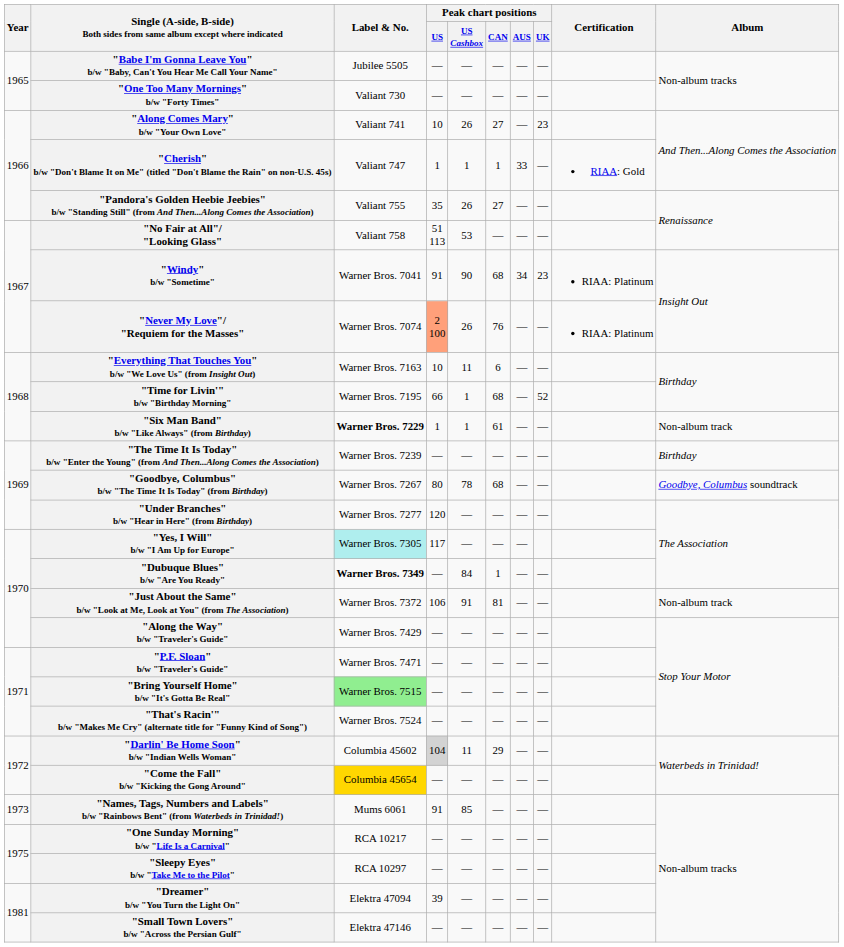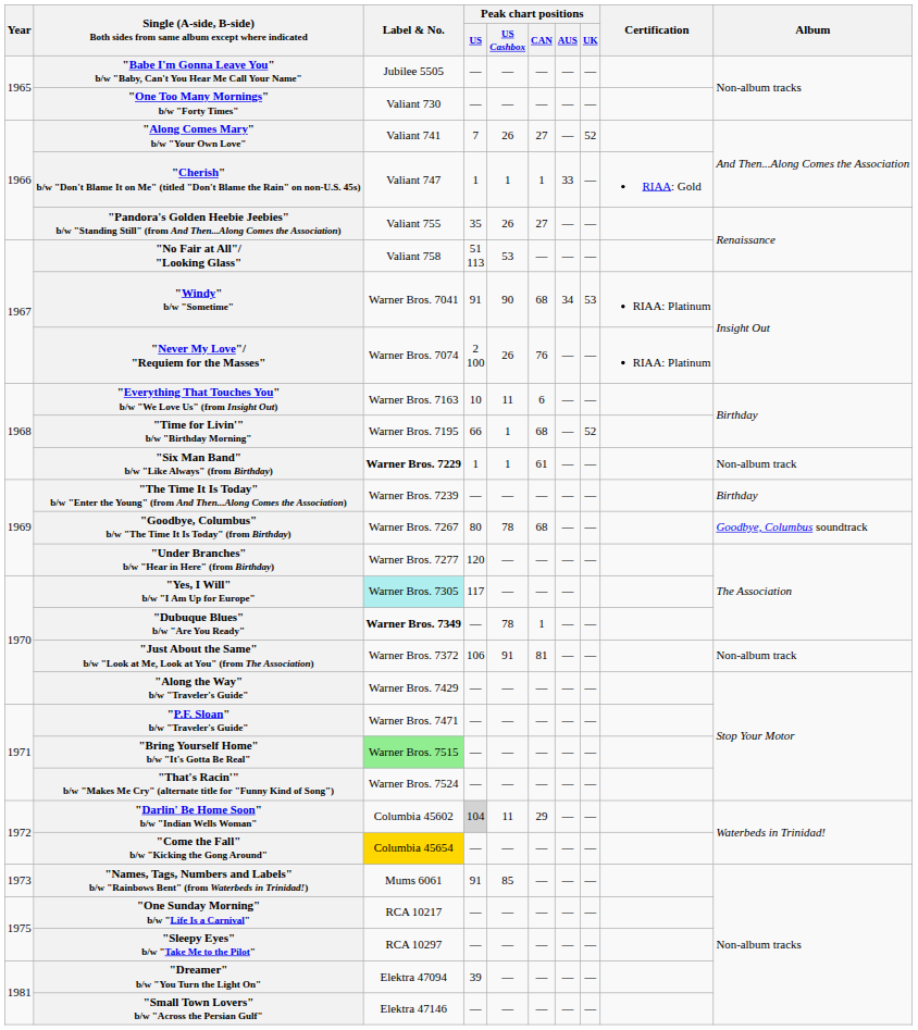 <table class="wikitable plainrowheaders" style="text-align:center">
 <tr>
 <th scope="col" rowspan="2">Year</th>
 <th scope="col" rowspan="2">Single (A-side, B-side)<br><small>Both sides from same album except where indicated</small></th>
 <th scope="col" rowspan="2">Label & No.</th>
 <th scope="col" colspan="5">Peak chart positions</th>
 <th scope="col" rowspan="2">Certification</th>
 <th scope="col" rowspan="2">Album</th>
 </tr>
 <tr>
 <th scope="col"><small><a href='#'>US</a></small></th>
 <th scope="col"><small><a href='#'>US<br><em>Cashbox</em></a></small></th>
 <th scope="col"><small><a href='#'>CAN</a></small></th>
 <th scope="col"><small><a href='#'>AUS</a></small></th>
 <th scope="col"><small><a href='#'>UK</a></small></th>
 </tr>
 <tr>
 <td rowspan="2">1965</td>
 <th scope="row">"<a href='#'>Babe I'm Gonna Leave You</a>"<br><small>b/w "Baby, Can't You Hear Me Call Your Name"</small></th>
 <td>Jubilee 5505</td>
 <td>—</td>
 <td>—</td>
 <td>—</td>
 <td>—</td>
 <td>—</td>
 <td></td>
 <td align="left" rowspan="2">Non-album tracks</td>
 </tr>
 <tr>
 <th scope="row">"<a href='#'>One Too Many Mornings</a>"<br><small>b/w "Forty Times"</small></th>
 <td>Valiant 730</td>
 <td>—</td>
 <td>—</td>
 <td>—</td>
 <td>—</td>
 <td>—</td>
 <td></td>
 </tr>
 <tr>
 <td rowspan="3">1966</td>
 <th scope="row">"<a href='#'>Along Comes Mary</a>"<br><small>b/w "Your Own Love"</small></th>
 <td>Valiant 741</td>
-<td>10</td>
+<td>7</td>
 <td>26</td>
 <td>27</td>
 <td>—</td>
-<td>23</td>
+<td>52</td>
 <td></td>
 <td align="left" rowspan="2"><em>And Then...Along Comes the Association</em></td>
 </tr>
 <tr>
 <th scope="row">"<a href='#'>Cherish</a>"<br><small>b/w "Don't Blame It on Me" (titled "Don't Blame the Rain" on non-U.S. 45s)</small></th>
 <td>Valiant 747</td>
 <td>1</td>
 <td>1</td>
 <td>1</td>
 <td>33</td>
 <td>—</td>
 <td><br><ul><li><a href='#'>RIAA</a>: Gold</li></ul></td>
 </tr>
 <tr>
 <th scope="row">"Pandora's Golden Heebie Jeebies"<br><small>b/w "Standing Still" (from <em>And Then...Along Comes the Association</em>)</small></th>
 <td>Valiant 755</td>
 <td>35</td>
 <td>26</td>
 <td>27</td>
 <td>—</td>
 <td>—</td>
 <td></td>
 <td align="left" rowspan="2"><em>Renaissance</em></td>
 </tr>
 <tr>
 <td rowspan="3">1967</td>
 <th scope="row">"No Fair at All"/<br>"Looking Glass"</th>
 <td>Valiant 758</td>
 <td>51<br>113</td>
 <td>53</td>
 <td>—</td>
 <td>—</td>
 <td>—</td>
 <td></td>
 </tr>
 <tr>
 <th scope="row">"<a href='#'>Windy</a>"<br><small>b/w "Sometime"</small></th>
 <td>Warner Bros. 7041</td>
 <td>91</td>
 <td>90</td>
 <td>68</td>
 <td>34</td>
-<td>23</td>
+<td>53</td>
 <td><br><ul><li>RIAA: Platinum</li></ul></td>
 <td align="left" rowspan="2"><em>Insight Out</em></td>
 </tr>
 <tr>
 <th scope="row">"<a href='#'>Never My Love</a>"/<br>"Requiem for the Masses"</th>
 <td>Warner Bros. 7074</td>
-<td style="background: lightsalmon;">2<br>100</td>
+<td>2<br>100</td>
 <td>26</td>
 <td>76</td>
 <td>—</td>
 <td>—</td>
 <td><br><ul><li>RIAA: Platinum</li></ul></td>
 </tr>
 <tr>
 <td rowspan="3">1968</td>
 <th scope="row">"<a href='#'>Everything That Touches You</a>"<br><small>b/w "We Love Us" (from <em>Insight Out</em>)</small></th>
 <td>Warner Bros. 7163</td>
 <td>10</td>
 <td>11</td>
 <td>6</td>
 <td>—</td>
 <td>—</td>
 <td></td>
 <td align="left" rowspan="2"><em>Birthday</em></td>
 </tr>
 <tr>
 <th scope="row">"Time for Livin'"<br><small>b/w "Birthday Morning"</small></th>
 <td>Warner Bros. 7195</td>
 <td>66</td>
 <td>1</td>
 <td>68</td>
 <td>—</td>
 <td>52</td>
 <td></td>
 </tr>
 <tr>
 <th scope="row">"Six Man Band"<br><small>b/w "Like Always" (from <em>Birthday</em>)</small></th>
 <td><strong>Warner Bros. 7229</strong></td>
 <td>1</td>
 <td>1</td>
 <td>61</td>
 <td>—</td>
 <td>—</td>
 <td></td>
 <td align="left">Non-album track</td>
 </tr>
 <tr>
 <td rowspan="3">1969</td>
 <th scope="row">"The Time It Is Today"<br><small>b/w "Enter the Young" (from <em>And Then...Along Comes the Association</em>)</small></th>
 <td>Warner Bros. 7239</td>
 <td>—</td>
 <td>—</td>
 <td>—</td>
 <td>—</td>
 <td>—</td>
 <td></td>
 <td align="left"><em>Birthday</em></td>
 </tr>
 <tr>
 <th scope="row">"Goodbye, Columbus"<br><small>b/w "The Time It Is Today" (from <em>Birthday</em>)</small></th>
 <td>Warner Bros. 7267</td>
 <td>80</td>
 <td>78</td>
 <td>68</td>
 <td>—</td>
 <td>—</td>
 <td></td>
 <td align="left"><em><a href='#'>Goodbye, Columbus</a></em> soundtrack</td>
 </tr>
 <tr>
 <th scope="row">"Under Branches"<br><small>b/w "Hear in Here" (from <em>Birthday</em>)</small></th>
 <td>Warner Bros. 7277</td>
 <td>120</td>
 <td>—</td>
 <td>—</td>
 <td>—</td>
 <td>—</td>
 <td></td>
 <td rowspan="3" align="left"><em>The Association</em></td>
 </tr>
 <tr>
 <td rowspan="4">1970</td>
 <th scope="row">"Yes, I Will"<br><small>b/w "I Am Up for Europe"</small></th>
 <td style="background: paleturquoise;">Warner Bros. 7305</td>
 <td>117</td>
 <td>—</td>
 <td>—</td>
 <td>—</td>
 <td></td>
 <td></td>
 </tr>
 <tr>
 <th scope="row">"Dubuque Blues"<br><small>b/w "Are You Ready"</small></th>
 <td><strong>Warner Bros. 7349</strong></td>
 <td>—</td>
-<td>84</td>
+<td>78</td>
 <td>1</td>
 <td>—</td>
 <td>—</td>
 <td></td>
 </tr>
 <tr>
 <th scope="row">"Just About the Same"<br><small>b/w "Look at Me, Look at You" (from <em>The Association</em>)</small></th>
 <td>Warner Bros. 7372</td>
 <td>106</td>
 <td>91</td>
 <td>81</td>
 <td>—</td>
 <td>—</td>
 <td></td>
 <td align="left">Non-album track</td>
 </tr>
 <tr>
 <th scope="row">"Along the Way"<br><small>b/w "Traveler's Guide"</small></th>
 <td>Warner Bros. 7429</td>
 <td>—</td>
 <td>—</td>
 <td>—</td>
 <td>—</td>
 <td>—</td>
 <td></td>
 <td align="left" rowspan="4"><em>Stop Your Motor</em></td>
 </tr>
 <tr>
 <td rowspan="3">1971</td>
 <th scope="row">"<a href='#'>P.F. Sloan</a>"<br><small>b/w "Traveler's Guide"</small></th>
 <td>Warner Bros. 7471</td>
 <td>—</td>
 <td>—</td>
 <td>—</td>
 <td>—</td>
 <td>—</td>
 <td></td>
 </tr>
 <tr>
 <th scope="row">"Bring Yourself Home"<br><small>b/w "It's Gotta Be Real"</small></th>
 <td style="background: lightgreen;">Warner Bros. 7515</td>
 <td>—</td>
 <td>—</td>
 <td>—</td>
 <td>—</td>
 <td>—</td>
 <td></td>
 </tr>
 <tr>
 <th scope="row">"That's Racin'"<br><small>b/w "Makes Me Cry" (alternate title for "Funny Kind of Song")</small></th>
 <td>Warner Bros. 7524</td>
 <td>—</td>
 <td>—</td>
 <td>—</td>
 <td>—</td>
 <td>—</td>
 <td></td>
 </tr>
 <tr>
 <td rowspan="2">1972</td>
 <th scope="row">"<a href='#'>Darlin' Be Home Soon</a>"<br><small>b/w "Indian Wells Woman"</small></th>
 <td>Columbia 45602</td>
 <td style="background: lightgrey;">104</td>
 <td>11</td>
 <td>29</td>
 <td>—</td>
 <td>—</td>
 <td></td>
 <td rowspan="2" align="left"><em>Waterbeds in Trinidad!</em></td>
 </tr>
 <tr>
 <th scope="row">"Come the Fall"<br><small>b/w "Kicking the Gong Around"</small></th>
 <td style="background: gold;">Columbia 45654</td>
 <td>—</td>
 <td>—</td>
 <td>—</td>
 <td>—</td>
 <td>—</td>
 <td></td>
 </tr>
 <tr>
 <td>1973</td>
 <th scope="row">"Names, Tags, Numbers and Labels"<br><small>b/w "Rainbows Bent" (from <em>Waterbeds in Trinidad!</em>)</small></th>
 <td>Mums 6061</td>
 <td>91</td>
 <td>85</td>
 <td>—</td>
 <td>—</td>
 <td>—</td>
 <td></td>
 <td align="left" rowspan="5">Non-album tracks</td>
 </tr>
 <tr>
 <td rowspan="2">1975</td>
 <th scope="row">"One Sunday Morning"<br><small>b/w "<a href='#'>Life Is a Carnival</a>"</small></th>
 <td>RCA 10217</td>
 <td>—</td>
 <td>—</td>
 <td>—</td>
 <td>—</td>
 <td>—</td>
 <td></td>
 </tr>
 <tr>
 <th scope="row">"Sleepy Eyes"<br><small>b/w "<a href='#'>Take Me to the Pilot</a>"</small></th>
 <td>RCA 10297</td>
 <td>—</td>
 <td>—</td>
 <td>—</td>
 <td>—</td>
 <td>—</td>
 <td></td>
 </tr>
 <tr>
 <td rowspan="2">1981</td>
 <th scope="row">"Dreamer"<br><small>b/w "You Turn the Light On"</small></th>
 <td>Elektra 47094</td>
 <td>39</td>
 <td>—</td>
 <td>—</td>
 <td>—</td>
 <td>—</td>
 <td></td>
 </tr>
 <tr>
 <th scope="row">"Small Town Lovers"<br><small>b/w "Across the Persian Gulf"</small></th>
 <td>Elektra 47146</td>
 <td>—</td>
 <td>—</td>
 <td>—</td>
 <td>—</td>
 <td>—</td>
 <td></td>
 </tr>
 </table>
